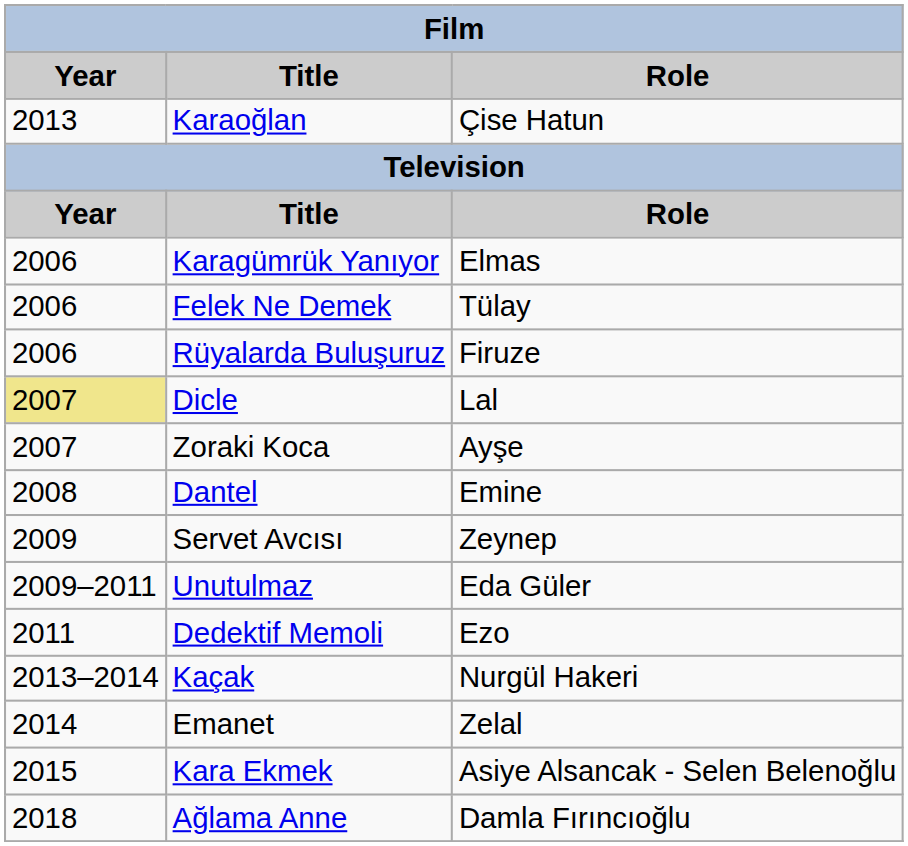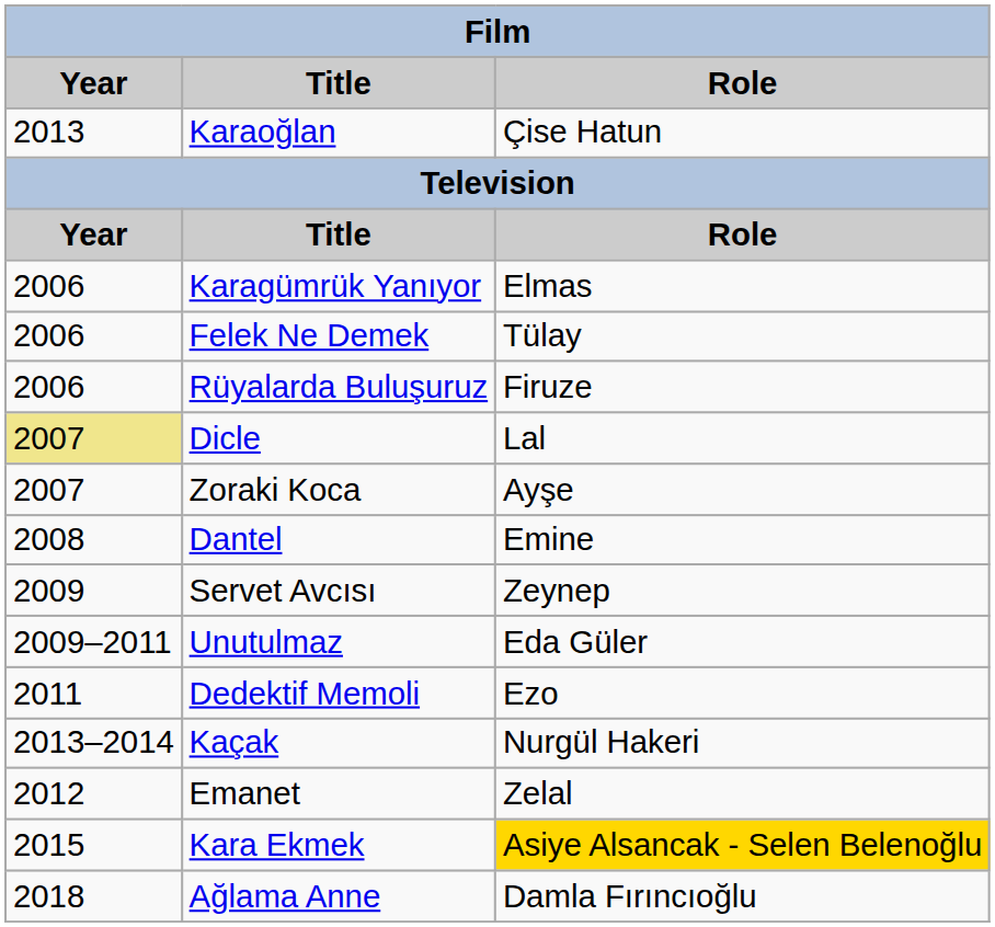 <table class="wikitable" style="font-size:90%">
 <tr>
 <th colspan="4" style="background:LightSteelBlue">Film</th>
 </tr>
 <tr>
 <th style="background:#CCCCCC">Year</th>
 <th style="background:#CCCCCC">Title</th>
 <th style="background:#CCCCCC">Role</th>
 </tr>
 <tr>
 <td>2013</td>
 <td><a href='#'>Karaoğlan</a></td>
 <td>Çise Hatun</td>
 </tr>
 <tr>
 <th colspan=4 style="background:LightSteelBlue">Television</th>
 </tr>
 <tr>
 <th style="background:#CCCCCC">Year</th>
 <th style="background:#CCCCCC">Title</th>
 <th style="background:#CCCCCC">Role</th>
 </tr>
 <tr>
 <td>2006</td>
 <td><a href='#'>Karagümrük Yanıyor</a></td>
 <td>Elmas</td>
 </tr>
 <tr>
 <td>2006</td>
 <td><a href='#'>Felek Ne Demek</a></td>
 <td>Tülay</td>
 </tr>
 <tr>
 <td>2006</td>
 <td><a href='#'>Rüyalarda Buluşuruz</a></td>
 <td>Firuze</td>
 </tr>
 <tr>
 <td style="background: khaki;">2007</td>
 <td><a href='#'>Dicle</a></td>
 <td>Lal</td>
 </tr>
 <tr>
 <td>2007</td>
 <td>Zoraki Koca</td>
 <td>Ayşe</td>
 </tr>
 <tr>
 <td>2008</td>
 <td><a href='#'>Dantel</a></td>
 <td>Emine</td>
 </tr>
 <tr>
 <td>2009</td>
 <td>Servet Avcısı</td>
 <td>Zeynep</td>
 </tr>
 <tr>
 <td>2009–2011</td>
 <td><a href='#'>Unutulmaz</a></td>
 <td>Eda Güler</td>
 </tr>
 <tr>
 <td>2011</td>
 <td><a href='#'>Dedektif Memoli</a></td>
 <td>Ezo</td>
 </tr>
 <tr>
 <td>2013–2014</td>
 <td><a href='#'>Kaçak</a></td>
 <td>Nurgül Hakeri</td>
 </tr>
 <tr>
-<td>2014</td>
+<td>2012</td>
 <td>Emanet</td>
 <td>Zelal</td>
 </tr>
 <tr>
 <td>2015</td>
 <td><a href='#'>Kara Ekmek</a></td>
-<td>Asiye Alsancak - Selen Belenoğlu</td>
+<td style="background: gold;">Asiye Alsancak - Selen Belenoğlu</td>
 </tr>
 <tr>
 <td>2018</td>
 <td><a href='#'>Ağlama Anne</a></td>
 <td>Damla Fırıncıoğlu</td>
 </tr>
 <tr>
 </tr>
 </table>
